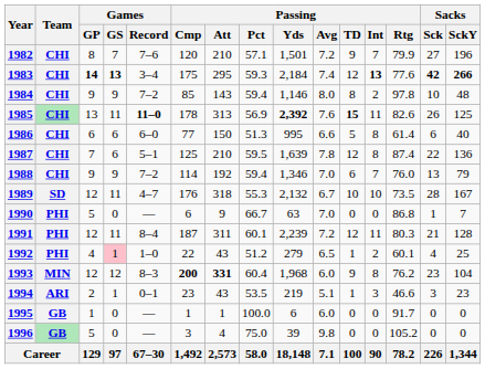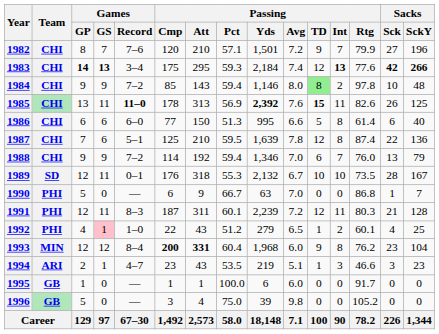 <table class="wikitable" style="text-align: center;">
 <tr>
 <th rowspan="2">Year</th>
 <th rowspan="2">Team</th>
 <th colspan="3">Games</th>
 <th colspan="8">Passing</th>
 <th colspan="2">Sacks</th>
 </tr>
 <tr>
 <th>GP</th>
 <th>GS</th>
 <th>Record</th>
 <th>Cmp</th>
 <th>Att</th>
 <th>Pct</th>
 <th>Yds</th>
 <th>Avg</th>
 <th>TD</th>
 <th>Int</th>
 <th>Rtg</th>
 <th>Sck</th>
 <th>SckY</th>
 </tr>
 <tr>
 <th><a href='#'>1982</a></th>
 <th><a href='#'>CHI</a></th>
 <td>8</td>
 <td>7</td>
 <td>7–6</td>
 <td>120</td>
 <td>210</td>
 <td>57.1</td>
 <td>1,501</td>
 <td>7.2</td>
 <td>9</td>
 <td>7</td>
 <td>79.9</td>
 <td>27</td>
 <td>196</td>
 </tr>
 <tr>
 <th><a href='#'>1983</a></th>
 <th><a href='#'>CHI</a></th>
 <td><strong>14</strong></td>
 <td><strong>13</strong></td>
 <td>3–4</td>
 <td>175</td>
 <td>295</td>
 <td>59.3</td>
 <td>2,184</td>
 <td>7.4</td>
 <td>12</td>
 <td><strong>13</strong></td>
 <td>77.6</td>
 <td><strong>42</strong></td>
 <td><strong>266</strong></td>
 </tr>
 <tr>
 <th><a href='#'>1984</a></th>
 <th><a href='#'>CHI</a></th>
 <td>9</td>
 <td>9</td>
 <td>7–2</td>
 <td>85</td>
 <td>143</td>
 <td>59.4</td>
 <td>1,146</td>
 <td>8.0</td>
-<td>8</td>
+<td style="background: lightgreen;">8</td>
 <td>2</td>
 <td>97.8</td>
 <td>10</td>
 <td>48</td>
 </tr>
 <tr>
 <th><a href='#'>1985</a></th>
 <th style="background:#afe6ba; width:3em;"><a href='#'>CHI</a></th>
 <td>13</td>
 <td>11</td>
 <td><strong>11–0</strong></td>
 <td>178</td>
 <td>313</td>
 <td>56.9</td>
 <td><strong>2,392</strong></td>
 <td>7.6</td>
 <td><strong>15</strong></td>
 <td>11</td>
 <td>82.6</td>
 <td>26</td>
 <td>125</td>
 </tr>
 <tr>
 <th><a href='#'>1986</a></th>
 <th><a href='#'>CHI</a></th>
 <td>6</td>
 <td>6</td>
 <td>6–0</td>
 <td>77</td>
 <td>150</td>
 <td>51.3</td>
 <td>995</td>
 <td>6.6</td>
 <td>5</td>
 <td>8</td>
 <td>61.4</td>
 <td>6</td>
 <td>40</td>
 </tr>
 <tr>
 <th><a href='#'>1987</a></th>
 <th><a href='#'>CHI</a></th>
 <td>7</td>
 <td>6</td>
 <td>5–1</td>
 <td>125</td>
 <td>210</td>
 <td>59.5</td>
 <td>1,639</td>
 <td>7.8</td>
 <td>12</td>
 <td>8</td>
 <td>87.4</td>
 <td>22</td>
 <td>136</td>
 </tr>
 <tr>
 <th><a href='#'>1988</a></th>
 <th><a href='#'>CHI</a></th>
 <td>9</td>
 <td>9</td>
 <td>7–2</td>
 <td>114</td>
 <td>192</td>
 <td>59.4</td>
 <td>1,346</td>
 <td>7.0</td>
 <td>6</td>
 <td>7</td>
 <td>76.0</td>
 <td>13</td>
 <td>79</td>
 </tr>
 <tr>
 <th><a href='#'>1989</a></th>
 <th><a href='#'>SD</a></th>
 <td>12</td>
 <td>11</td>
-<td>4–7</td>
+<td>0–1</td>
 <td>176</td>
 <td>318</td>
 <td>55.3</td>
 <td>2,132</td>
 <td>6.7</td>
 <td>10</td>
 <td>10</td>
 <td>73.5</td>
 <td>28</td>
 <td>167</td>
 </tr>
 <tr>
 <th><a href='#'>1990</a></th>
 <th><a href='#'>PHI</a></th>
 <td>5</td>
 <td>0</td>
 <td>—</td>
 <td>6</td>
 <td>9</td>
 <td>66.7</td>
 <td>63</td>
 <td>7.0</td>
 <td>0</td>
 <td>0</td>
 <td>86.8</td>
 <td>1</td>
 <td>7</td>
 </tr>
 <tr>
 <th><a href='#'>1991</a></th>
 <th><a href='#'>PHI</a></th>
 <td>12</td>
 <td>11</td>
-<td>8–4</td>
+<td>8–3</td>
 <td>187</td>
 <td>311</td>
 <td>60.1</td>
 <td>2,239</td>
 <td>7.2</td>
 <td>12</td>
 <td>11</td>
 <td>80.3</td>
 <td>21</td>
 <td>128</td>
 </tr>
 <tr>
 <th><a href='#'>1992</a></th>
 <th><a href='#'>PHI</a></th>
 <td>4</td>
 <td style="background: pink;">1</td>
 <td>1–0</td>
 <td>22</td>
 <td>43</td>
 <td>51.2</td>
 <td>279</td>
 <td>6.5</td>
 <td>1</td>
 <td>2</td>
 <td>60.1</td>
 <td>4</td>
 <td>25</td>
 </tr>
 <tr>
 <th><a href='#'>1993</a></th>
 <th><a href='#'>MIN</a></th>
 <td>12</td>
 <td>12</td>
-<td>8–3</td>
+<td>8–4</td>
 <td><strong>200</strong></td>
 <td><strong>331</strong></td>
 <td>60.4</td>
 <td>1,968</td>
 <td>6.0</td>
 <td>9</td>
 <td>8</td>
 <td>76.2</td>
 <td>23</td>
 <td>104</td>
 </tr>
 <tr>
 <th><a href='#'>1994</a></th>
 <th><a href='#'>ARI</a></th>
 <td>2</td>
 <td>1</td>
-<td>0–1</td>
+<td>4–7</td>
 <td>23</td>
 <td>43</td>
 <td>53.5</td>
 <td>219</td>
 <td>5.1</td>
 <td>1</td>
 <td>3</td>
 <td>46.6</td>
 <td>3</td>
 <td>23</td>
 </tr>
 <tr>
 <th><a href='#'>1995</a></th>
 <th><a href='#'>GB</a></th>
 <td>1</td>
 <td>0</td>
 <td>—</td>
 <td>1</td>
 <td>1</td>
 <td>100.0</td>
 <td>6</td>
 <td>6.0</td>
 <td>0</td>
 <td>0</td>
 <td>91.7</td>
 <td>0</td>
 <td>0</td>
 </tr>
 <tr>
 <th><a href='#'>1996</a></th>
 <th style="background:#afe6ba; width:3em;"><a href='#'>GB</a></th>
 <td>5</td>
 <td>0</td>
 <td>—</td>
 <td>3</td>
 <td>4</td>
 <td>75.0</td>
 <td>39</td>
 <td>9.8</td>
 <td>0</td>
 <td>0</td>
 <td>105.2</td>
 <td>0</td>
 <td>0</td>
 </tr>
 <tr>
 <th colspan="2">Career</th>
 <th>129</th>
 <th>97</th>
 <th>67–30</th>
 <th>1,492</th>
 <th>2,573</th>
 <th>58.0</th>
 <th>18,148</th>
 <th>7.1</th>
 <th>100</th>
 <th>90</th>
 <th>78.2</th>
 <th>226</th>
 <th>1,344</th>
 </tr>
 </table>
